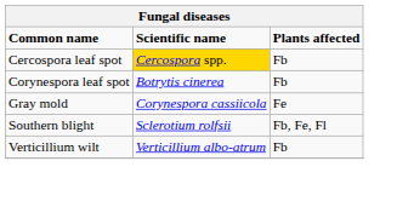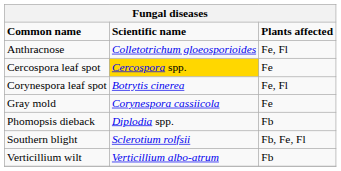 <table class="wikitable" style="clear">
 <tr>
 <th colspan=3><strong>Fungal diseases</strong><br></th>
 </tr>
 <tr>
 <td><strong>Common name</strong></td>
 <td><strong>Scientific name</strong></td>
 <td><strong>Plants affected</strong></td>
 </tr>
 <tr>
+<td>Anthracnose</td>
+<td><em><a href='#'>Colletotrichum gloeosporioides</a></em></td>
+<td>Fe, Fl</td>
+</tr>
+<tr>
 <td>Cercospora leaf spot</td>
 <td style="background: gold;"><em><a href='#'>Cercospora</a></em> spp.</td>
-<td>Fb</td>
+<td>Fe</td>
 </tr>
 <tr>
 <td>Corynespora leaf spot</td>
 <td><em><a href='#'>Botrytis cinerea</a></em></td>
-<td>Fb</td>
+<td>Fe, Fl</td>
 </tr>
 <tr>
 <td>Gray mold</td>
 <td><em><a href='#'>Corynespora cassiicola</a></em></td>
 <td>Fe</td>
+</tr>
+<tr>
+<td>Phomopsis dieback</td>
+<td><em><a href='#'>Diplodia</a></em> spp.</td>
+<td>Fb</td>
 </tr>
 <tr>
 <td>Southern blight</td>
 <td><em><a href='#'>Sclerotium rolfsii</a></em></td>
 <td>Fb, Fe, Fl</td>
 </tr>
 <tr>
 <td>Verticillium wilt</td>
 <td><em><a href='#'>Verticillium albo-atrum</a></em></td>
 <td>Fb</td>
 </tr>
 <tr>
 </tr>
 </table>
